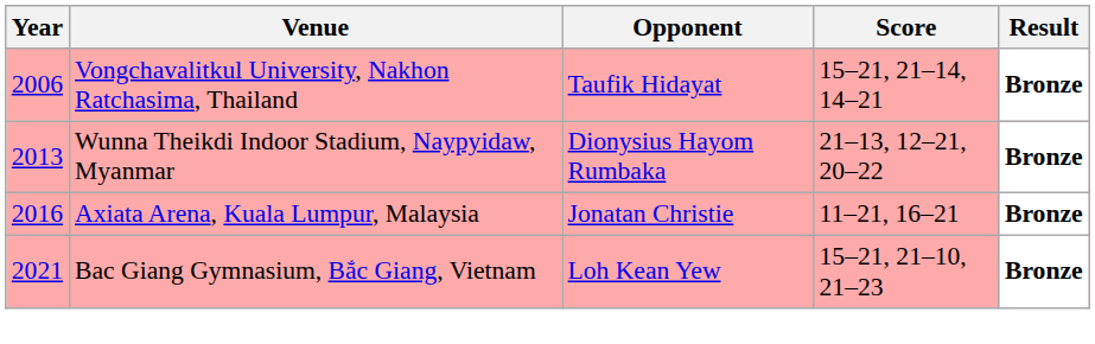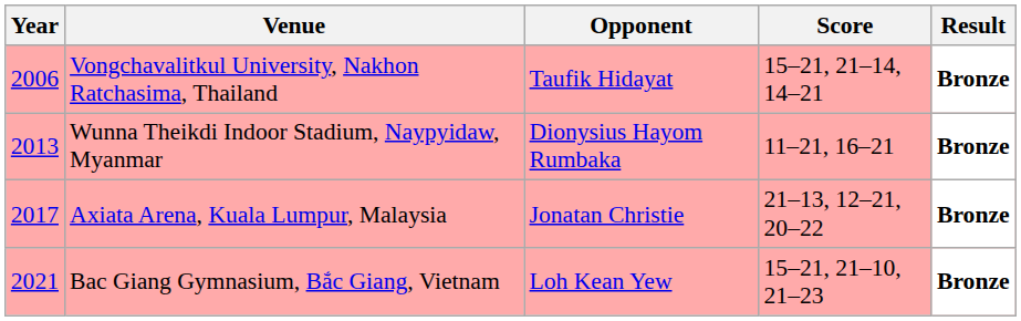 <table class="sortable wikitable" style="font-size: 90%;">
 <tr>
 <th>Year</th>
 <th>Venue</th>
 <th>Opponent</th>
 <th>Score</th>
 <th>Result</th>
 </tr>
 <tr style="background:#FFAAAA">
 <td align="center"><a href='#'>2006</a></td>
 <td align="left"><a href='#'>Vongchavalitkul University</a>, <a href='#'>Nakhon Ratchasima</a>, Thailand</td>
 <td align="left"> <a href='#'>Taufik Hidayat</a></td>
 <td align="left">15–21, 21–14, 14–21</td>
 <td style="text-align:left; background:white"> <strong>Bronze</strong></td>
 </tr>
 <tr style="background:#FFAAAA">
 <td align="center"><a href='#'>2013</a></td>
 <td align="left">Wunna Theikdi Indoor Stadium, <a href='#'>Naypyidaw</a>, Myanmar</td>
 <td align="left"> <a href='#'>Dionysius Hayom Rumbaka</a></td>
-<td align="left">21–13, 12–21, 20–22</td>
+<td align="left">11–21, 16–21</td>
 <td style="text-align:left; background:white"> <strong>Bronze</strong></td>
 </tr>
 <tr style="background:#FFAAAA">
-<td align="center"><a href='#'>2016</a></td>
+<td align="center"><a href='#'>2017</a></td>
 <td align="left"><a href='#'>Axiata Arena</a>, <a href='#'>Kuala Lumpur</a>, Malaysia</td>
 <td align="left"> <a href='#'>Jonatan Christie</a></td>
-<td align="left">11–21, 16–21</td>
+<td align="left">21–13, 12–21, 20–22</td>
 <td style="text-align:left; background:white"> <strong>Bronze</strong></td>
 </tr>
 <tr style="background:#FFAAAA">
 <td align="center"><a href='#'>2021</a></td>
 <td align="left">Bac Giang Gymnasium, <a href='#'>Bắc Giang</a>, Vietnam</td>
 <td align="left"> <a href='#'>Loh Kean Yew</a></td>
 <td align="left">15–21, 21–10, 21–23</td>
 <td style="text-align:left; background:white"> <strong>Bronze</strong></td>
 </tr>
 </table>
